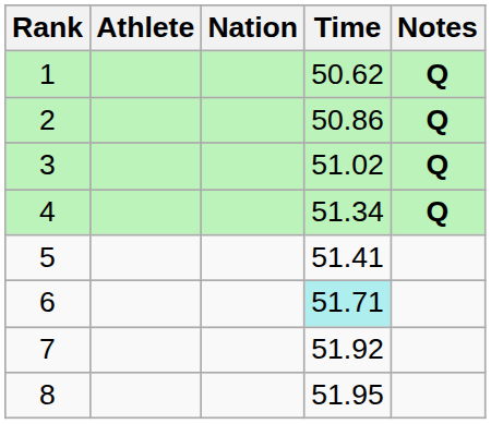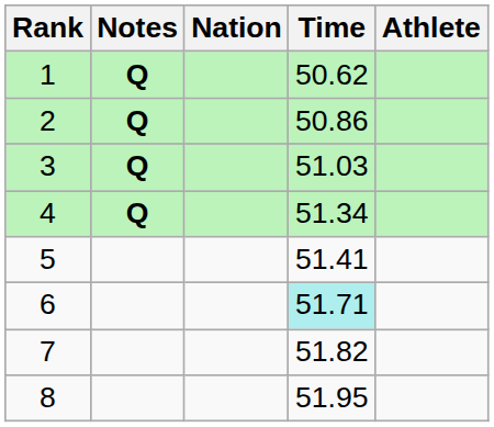 <table class="wikitable sortable" style="text-align:center">
 <tr>
 <th>Rank</th>
-<th>Athlete</th>
+<th>Notes</th>
 <th>Nation</th>
 <th>Time</th>
-<th>Notes</th>
+<th>Athlete</th>
 </tr>
 <tr bgcolor=#bbf3bb>
 <td>1</td>
-<td align=left></td>
+<td><strong>Q</strong></td>
 <td align=left></td>
 <td>50.62</td>
-<td><strong>Q</strong></td>
+<td align=left></td>
 </tr>
 <tr bgcolor=#bbf3bb>
 <td>2</td>
-<td align=left></td>
+<td><strong>Q</strong></td>
 <td align=left></td>
 <td>50.86</td>
-<td><strong>Q</strong></td>
+<td align=left></td>
 </tr>
 <tr bgcolor=#bbf3bb>
 <td>3</td>
+<td><strong>Q</strong></td>
 <td align=left></td>
+<td>51.03</td>
 <td align=left></td>
-<td>51.02</td>
-<td><strong>Q</strong></td>
 </tr>
 <tr bgcolor=#bbf3bb>
 <td>4</td>
-<td align=left></td>
+<td><strong>Q</strong></td>
 <td align=left></td>
 <td>51.34</td>
-<td><strong>Q</strong></td>
+<td align=left></td>
 </tr>
 <tr>
 <td>5</td>
-<td align=left></td>
+<td></td>
 <td align=left></td>
 <td>51.41</td>
-<td></td>
+<td align=left></td>
 </tr>
 <tr>
 <td>6</td>
-<td align=left></td>
+<td></td>
 <td align=left></td>
 <td style="background: paleturquoise;">51.71</td>
-<td></td>
+<td align=left></td>
 </tr>
 <tr>
 <td>7</td>
+<td></td>
 <td align=left></td>
+<td>51.82</td>
 <td align=left></td>
-<td>51.92</td>
-<td></td>
 </tr>
 <tr>
 <td>8</td>
-<td align=left></td>
+<td></td>
 <td align=left></td>
 <td>51.95</td>
-<td></td>
+<td align=left></td>
 </tr>
 </table>
